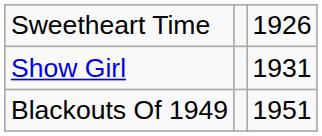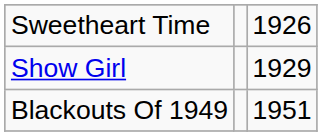 <table class="wikitable">
 <tr>
 <td>Sweetheart Time</td>
 <td></td>
 <td>1926</td>
 </tr>
 <tr>
 <td><a href='#'>Show Girl</a></td>
 <td></td>
-<td>1931</td>
+<td>1929</td>
 </tr>
 <tr>
 <td>Blackouts Of 1949</td>
 <td></td>
 <td>1951</td>
 </tr>
 </table>
